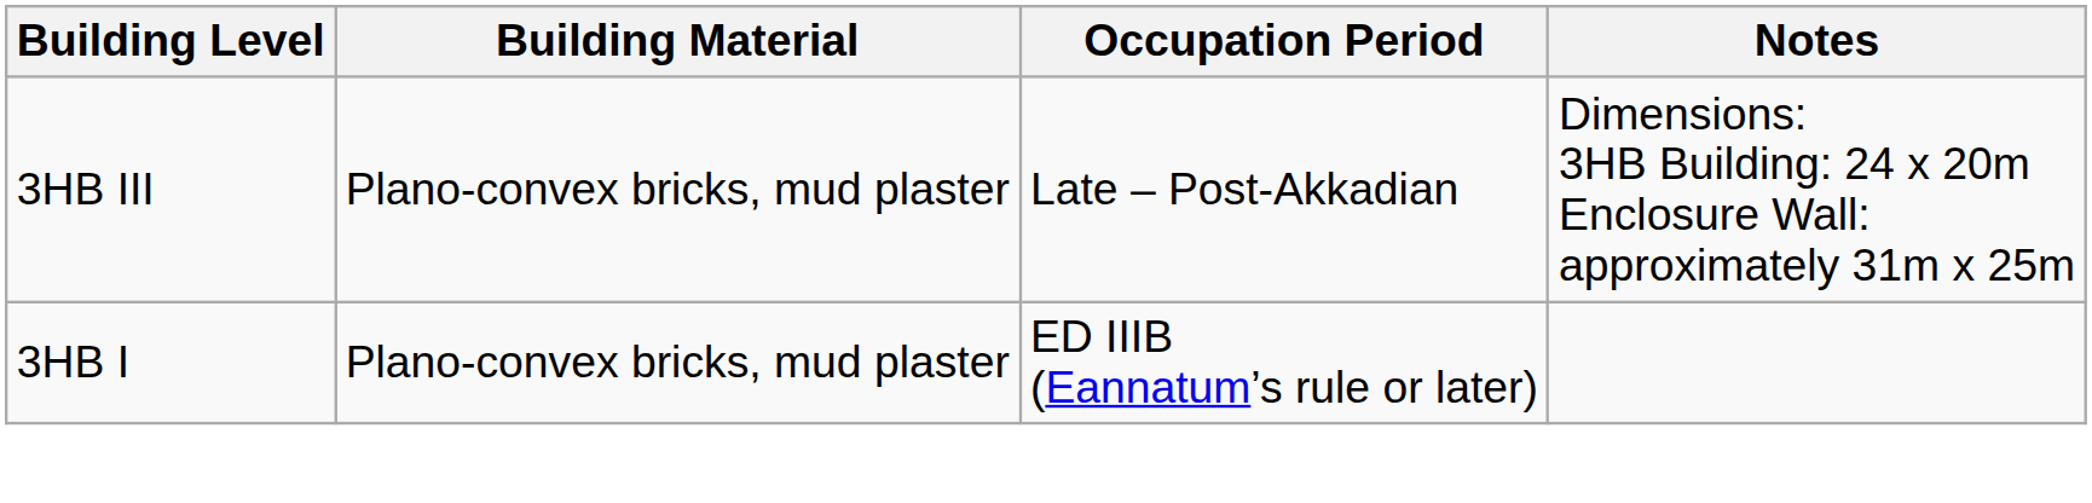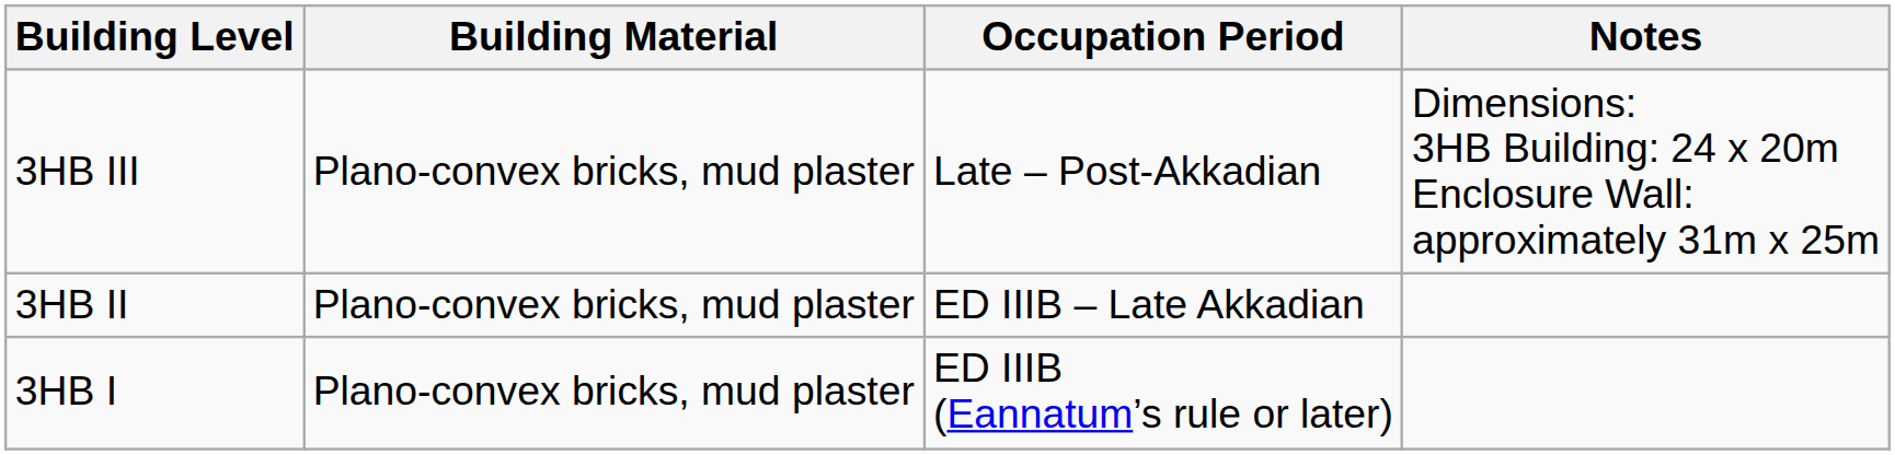 <table class="wikitable">
 <tr>
 <th>Building Level</th>
 <th>Building Material</th>
 <th>Occupation Period</th>
 <th>Notes</th>
 </tr>
 <tr>
 <td>3HB III</td>
 <td>Plano-convex bricks, mud plaster</td>
 <td>Late – Post-Akkadian</td>
 <td>Dimensions:<br>3HB Building: 24 x 20m<br>Enclosure Wall:<br>approximately 31m x 25m</td>
 </tr>
 <tr>
+<td>3HB II</td>
+<td>Plano-convex bricks, mud plaster</td>
+<td>ED IIIB – Late Akkadian</td>
+<td></td>
+</tr>
+<tr>
 <td>3HB I</td>
 <td>Plano-convex bricks, mud plaster</td>
 <td>ED IIIB<br>(<a href='#'>Eannatum</a>’s rule or later)</td>
 <td></td>
 </tr>
 </table>
